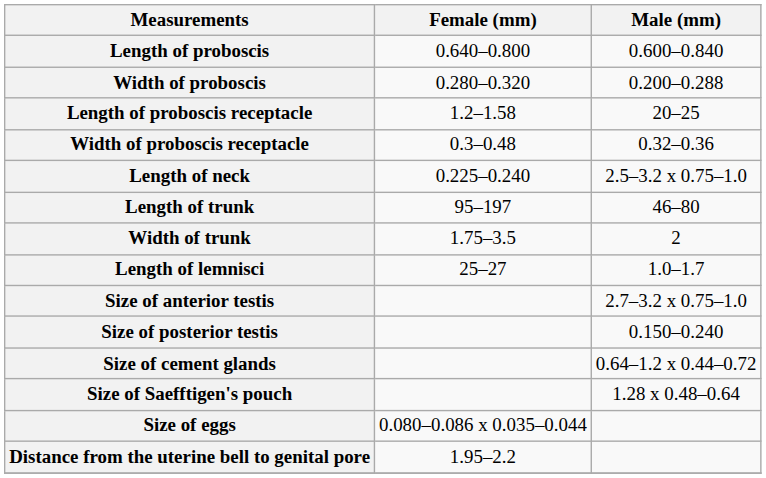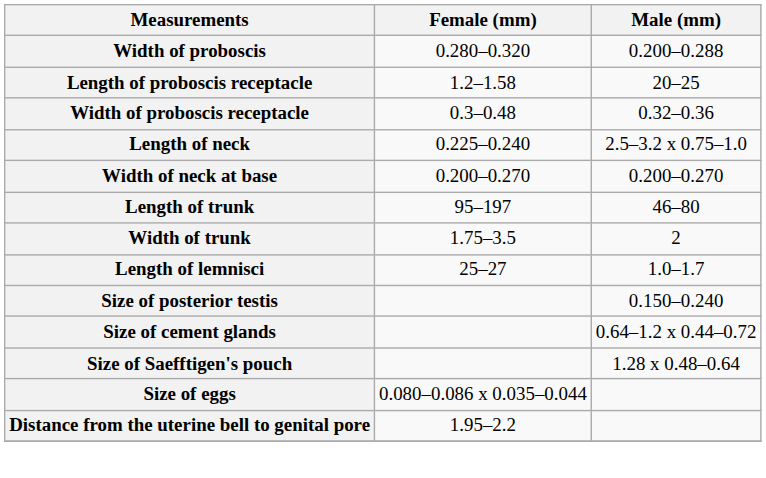 <table class="wikitable floatright" style="text-align: center; font-size: 85%;">
 <tr>
 <th scope="col">Measurements</th>
 <th scope="col">Female (mm)</th>
 <th scope="col">Male (mm)</th>
-</tr>
-<tr>
-<th scope="row">Length of proboscis</th>
-<td>0.640–0.800</td>
-<td>0.600–0.840</td>
 </tr>
 <tr>
 <th scope="row">Width of proboscis</th>
 <td>0.280–0.320</td>
 <td>0.200–0.288</td>
 </tr>
 <tr>
 <th scope="row">Length of proboscis receptacle</th>
 <td>1.2–1.58</td>
 <td>20–25</td>
 </tr>
 <tr>
 <th scope="row">Width of proboscis receptacle</th>
 <td>0.3–0.48</td>
 <td>0.32–0.36</td>
 </tr>
 <tr>
 <th scope="row">Length of neck</th>
 <td>0.225–0.240</td>
 <td>2.5–3.2 x 0.75–1.0</td>
 </tr>
 <tr>
+<th scope="row">Width of neck at base</th>
+<td>0.200–0.270</td>
+<td>0.200–0.270</td>
+</tr>
+<tr>
 <th scope="row">Length of trunk</th>
 <td>95–197</td>
 <td>46–80</td>
 </tr>
 <tr>
 <th scope="row">Width of trunk</th>
 <td>1.75–3.5</td>
 <td>2</td>
 </tr>
 <tr>
 <th scope="row">Length of lemnisci</th>
 <td>25–27</td>
 <td>1.0–1.7</td>
-</tr>
-<tr>
-<th scope="row">Size of anterior testis</th>
-<td></td>
-<td>2.7–3.2 x 0.75–1.0</td>
 </tr>
 <tr>
 <th scope="row">Size of posterior testis</th>
 <td></td>
 <td>0.150–0.240</td>
 </tr>
 <tr>
 <th scope="row">Size of cement glands</th>
 <td></td>
 <td>0.64–1.2 x 0.44–0.72</td>
 </tr>
 <tr>
 <th scope="row">Size of Saefftigen's pouch</th>
 <td></td>
 <td>1.28 x 0.48–0.64</td>
 </tr>
 <tr>
 <th scope="row">Size of eggs</th>
 <td>0.080–0.086 x 0.035–0.044</td>
 <td></td>
 </tr>
 <tr>
 <th scope="row">Distance from the uterine bell to genital pore</th>
 <td>1.95–2.2</td>
 <td></td>
 </tr>
 <tr>
 </tr>
 </table>
